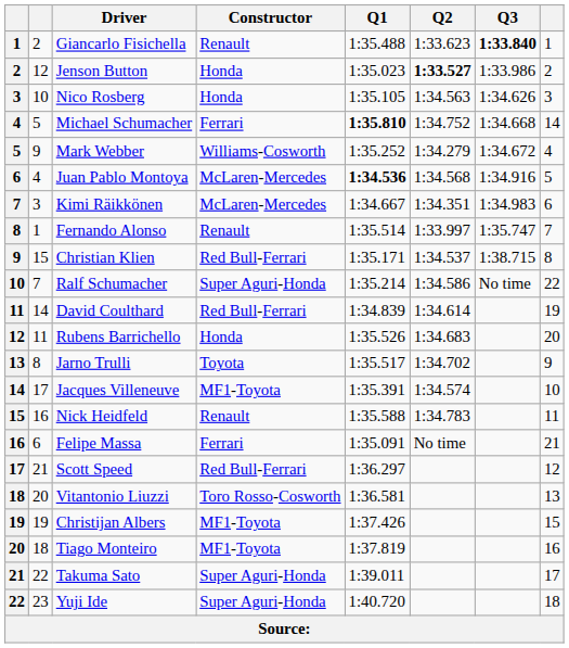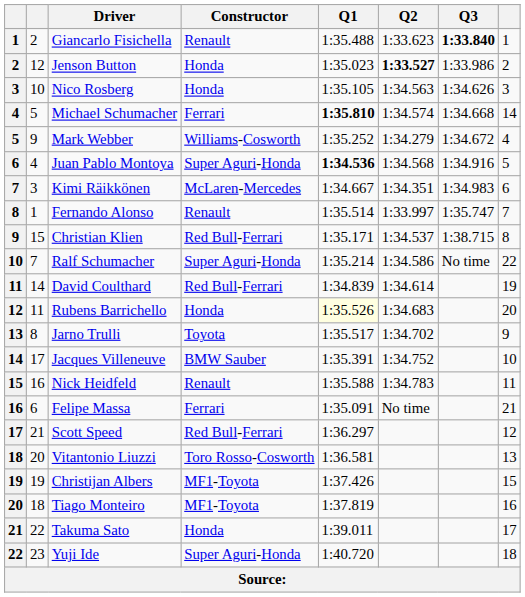 <table class="wikitable sortable" style="font-size: 85%;">
 <tr>
 <th></th>
 <th></th>
 <th>Driver</th>
 <th>Constructor</th>
 <th>Q1</th>
 <th>Q2</th>
 <th>Q3</th>
 <th></th>
 </tr>
 <tr>
 <th>1</th>
 <td>2</td>
 <td> <a href='#'>Giancarlo Fisichella</a></td>
 <td><a href='#'>Renault</a></td>
 <td>1:35.488</td>
 <td>1:33.623</td>
 <td><strong>1:33.840</strong></td>
 <td>1</td>
 </tr>
 <tr>
 <th>2</th>
 <td>12</td>
 <td> <a href='#'>Jenson Button</a></td>
 <td><a href='#'>Honda</a></td>
 <td>1:35.023</td>
 <td><strong>1:33.527</strong></td>
 <td>1:33.986</td>
 <td>2</td>
 </tr>
 <tr>
 <th>3</th>
 <td>10</td>
 <td> <a href='#'>Nico Rosberg</a></td>
 <td><a href='#'>Honda</a></td>
 <td>1:35.105</td>
 <td>1:34.563</td>
 <td>1:34.626</td>
 <td>3</td>
 </tr>
 <tr>
 <th>4</th>
 <td>5</td>
 <td> <a href='#'>Michael Schumacher</a></td>
 <td><a href='#'>Ferrari</a></td>
 <td><strong>1:35.810</strong></td>
-<td>1:34.752</td>
+<td>1:34.574</td>
 <td>1:34.668</td>
 <td>14</td>
 </tr>
 <tr>
 <th>5</th>
 <td>9</td>
 <td> <a href='#'>Mark Webber</a></td>
 <td><a href='#'>Williams</a>-<a href='#'>Cosworth</a></td>
 <td>1:35.252</td>
 <td>1:34.279</td>
 <td>1:34.672</td>
 <td>4</td>
 </tr>
 <tr>
 <th>6</th>
 <td>4</td>
 <td> <a href='#'>Juan Pablo Montoya</a></td>
-<td><a href='#'>McLaren</a>-<a href='#'>Mercedes</a></td>
+<td><a href='#'>Super Aguri</a>-<a href='#'>Honda</a></td>
 <td><strong>1:34.536</strong></td>
 <td>1:34.568</td>
 <td>1:34.916</td>
 <td>5</td>
 </tr>
 <tr>
 <th>7</th>
 <td>3</td>
 <td> <a href='#'>Kimi Räikkönen</a></td>
 <td><a href='#'>McLaren</a>-<a href='#'>Mercedes</a></td>
 <td>1:34.667</td>
 <td>1:34.351</td>
 <td>1:34.983</td>
 <td>6</td>
 </tr>
 <tr>
 <th>8</th>
 <td>1</td>
 <td> <a href='#'>Fernando Alonso</a></td>
 <td><a href='#'>Renault</a></td>
 <td>1:35.514</td>
 <td>1:33.997</td>
 <td>1:35.747</td>
 <td>7</td>
 </tr>
 <tr>
 <th>9</th>
 <td>15</td>
 <td> <a href='#'>Christian Klien</a></td>
 <td><a href='#'>Red Bull</a>-<a href='#'>Ferrari</a></td>
 <td>1:35.171</td>
 <td>1:34.537</td>
 <td>1:38.715</td>
 <td>8</td>
 </tr>
 <tr>
 <th>10</th>
 <td>7</td>
 <td> <a href='#'>Ralf Schumacher</a></td>
 <td><a href='#'>Super Aguri</a>-<a href='#'>Honda</a></td>
 <td>1:35.214</td>
 <td>1:34.586</td>
 <td>No time</td>
 <td>22</td>
 </tr>
 <tr>
 <th>11</th>
 <td>14</td>
 <td> <a href='#'>David Coulthard</a></td>
 <td><a href='#'>Red Bull</a>-<a href='#'>Ferrari</a></td>
 <td>1:34.839</td>
 <td>1:34.614</td>
 <td></td>
 <td>19</td>
 </tr>
 <tr>
 <th>12</th>
 <td>11</td>
 <td> <a href='#'>Rubens Barrichello</a></td>
 <td><a href='#'>Honda</a></td>
-<td>1:35.526</td>
+<td style="background: lightyellow;">1:35.526</td>
 <td>1:34.683</td>
 <td></td>
 <td>20</td>
 </tr>
 <tr>
 <th>13</th>
 <td>8</td>
 <td> <a href='#'>Jarno Trulli</a></td>
 <td><a href='#'>Toyota</a></td>
 <td>1:35.517</td>
 <td>1:34.702</td>
 <td></td>
 <td>9</td>
 </tr>
 <tr>
 <th>14</th>
 <td>17</td>
 <td> <a href='#'>Jacques Villeneuve</a></td>
-<td><a href='#'>MF1</a>-<a href='#'>Toyota</a></td>
+<td><a href='#'>BMW Sauber</a></td>
 <td>1:35.391</td>
-<td>1:34.574</td>
+<td>1:34.752</td>
 <td></td>
 <td>10</td>
 </tr>
 <tr>
 <th>15</th>
 <td>16</td>
 <td> <a href='#'>Nick Heidfeld</a></td>
 <td><a href='#'>Renault</a></td>
 <td>1:35.588</td>
 <td>1:34.783</td>
 <td></td>
 <td>11</td>
 </tr>
 <tr>
 <th>16</th>
 <td>6</td>
 <td> <a href='#'>Felipe Massa</a></td>
 <td><a href='#'>Ferrari</a></td>
 <td>1:35.091</td>
 <td>No time</td>
 <td></td>
 <td>21</td>
 </tr>
 <tr>
 <th>17</th>
 <td>21</td>
 <td> <a href='#'>Scott Speed</a></td>
 <td><a href='#'>Red Bull</a>-<a href='#'>Ferrari</a></td>
 <td>1:36.297</td>
 <td></td>
 <td></td>
 <td>12</td>
 </tr>
 <tr>
 <th>18</th>
 <td>20</td>
 <td> <a href='#'>Vitantonio Liuzzi</a></td>
 <td><a href='#'>Toro Rosso</a>-<a href='#'>Cosworth</a></td>
 <td>1:36.581</td>
 <td></td>
 <td></td>
 <td>13</td>
 </tr>
 <tr>
 <th>19</th>
 <td>19</td>
 <td> <a href='#'>Christijan Albers</a></td>
 <td><a href='#'>MF1</a>-<a href='#'>Toyota</a></td>
 <td>1:37.426</td>
 <td></td>
 <td></td>
 <td>15</td>
 </tr>
 <tr>
 <th>20</th>
 <td>18</td>
 <td> <a href='#'>Tiago Monteiro</a></td>
 <td><a href='#'>MF1</a>-<a href='#'>Toyota</a></td>
 <td>1:37.819</td>
 <td></td>
 <td></td>
 <td>16</td>
 </tr>
 <tr>
 <th>21</th>
 <td>22</td>
 <td> <a href='#'>Takuma Sato</a></td>
-<td><a href='#'>Super Aguri</a>-<a href='#'>Honda</a></td>
+<td><a href='#'>Honda</a></td>
 <td>1:39.011</td>
 <td></td>
 <td></td>
 <td>17</td>
 </tr>
 <tr>
 <th>22</th>
 <td>23</td>
 <td> <a href='#'>Yuji Ide</a></td>
 <td><a href='#'>Super Aguri</a>-<a href='#'>Honda</a></td>
 <td>1:40.720</td>
 <td></td>
 <td></td>
 <td>18</td>
 </tr>
 <tr>
 <th colspan=8>Source:</th>
 </tr>
 </table>
